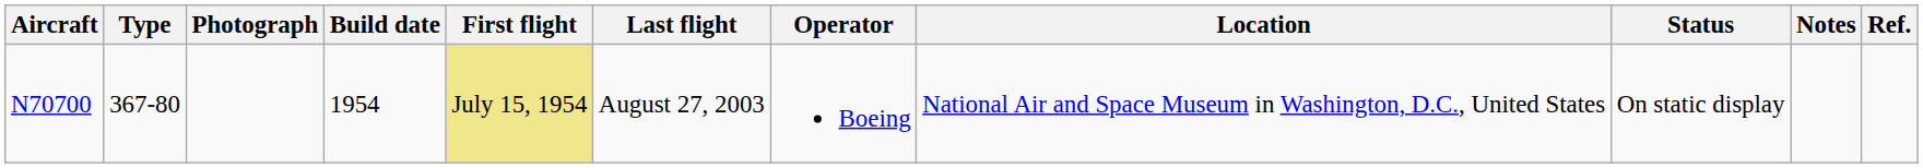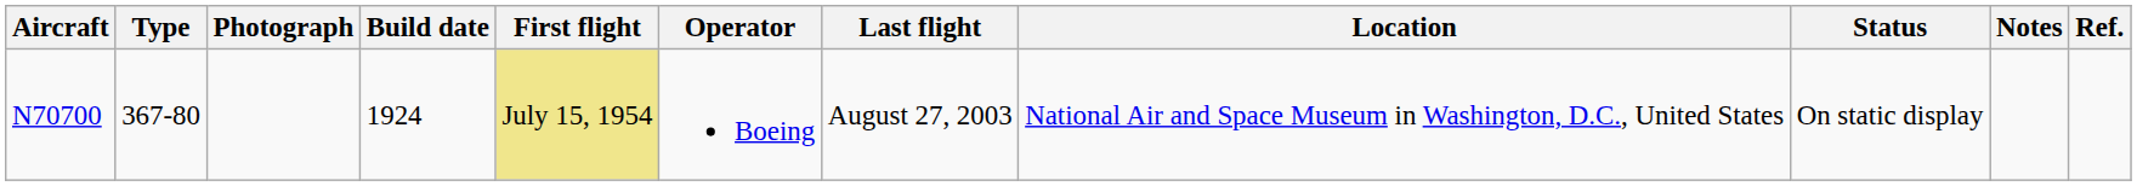 <table class="wikitable">
 <tr>
 <th>Aircraft</th>
 <th>Type</th>
 <th>Photograph</th>
 <th>Build date</th>
 <th>First flight</th>
+<th>Operator</th>
 <th>Last flight</th>
-<th>Operator</th>
 <th>Location</th>
 <th>Status</th>
 <th>Notes</th>
 <th>Ref.</th>
 </tr>
 <tr>
 <td><a href='#'>N70700</a></td>
 <td>367-80</td>
 <td></td>
-<td>1954</td>
+<td>1924</td>
 <td style="background: khaki;">July 15, 1954</td>
+<td><br><ul><li><a href='#'>Boeing</a></li></ul></td>
 <td>August 27, 2003</td>
-<td><br><ul><li><a href='#'>Boeing</a></li></ul></td>
 <td><a href='#'>National Air and Space Museum</a> in <a href='#'>Washington, D.C.</a>, United States</td>
 <td>On static display</td>
 <td></td>
 <td></td>
 </tr>
 </table>
